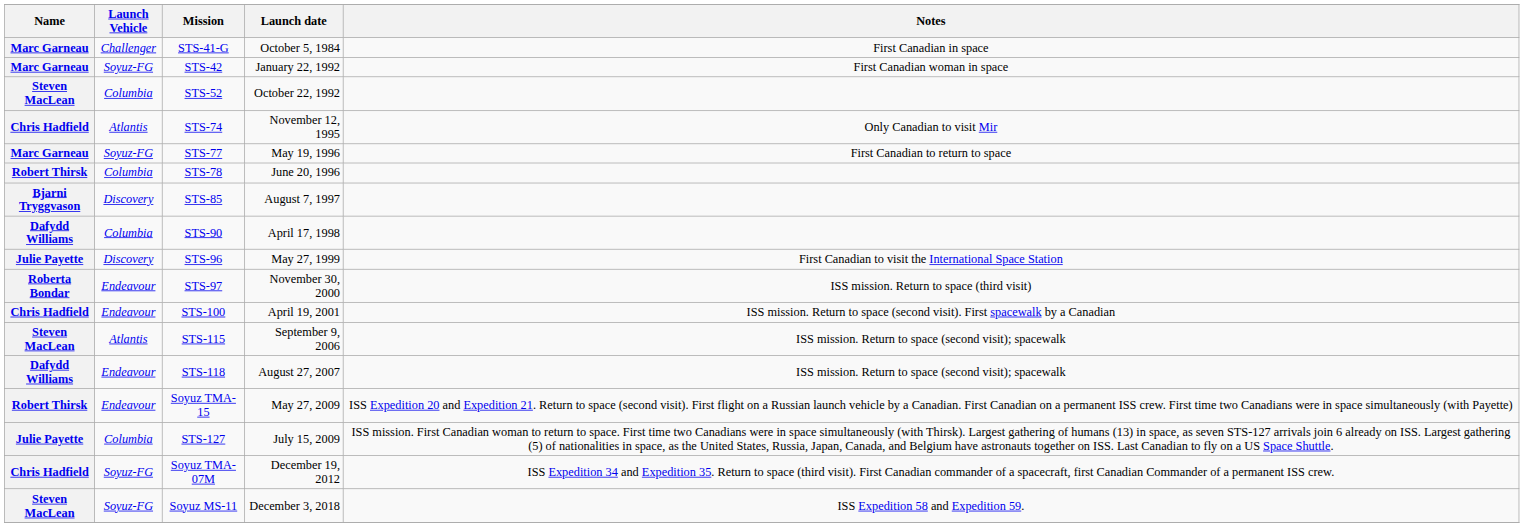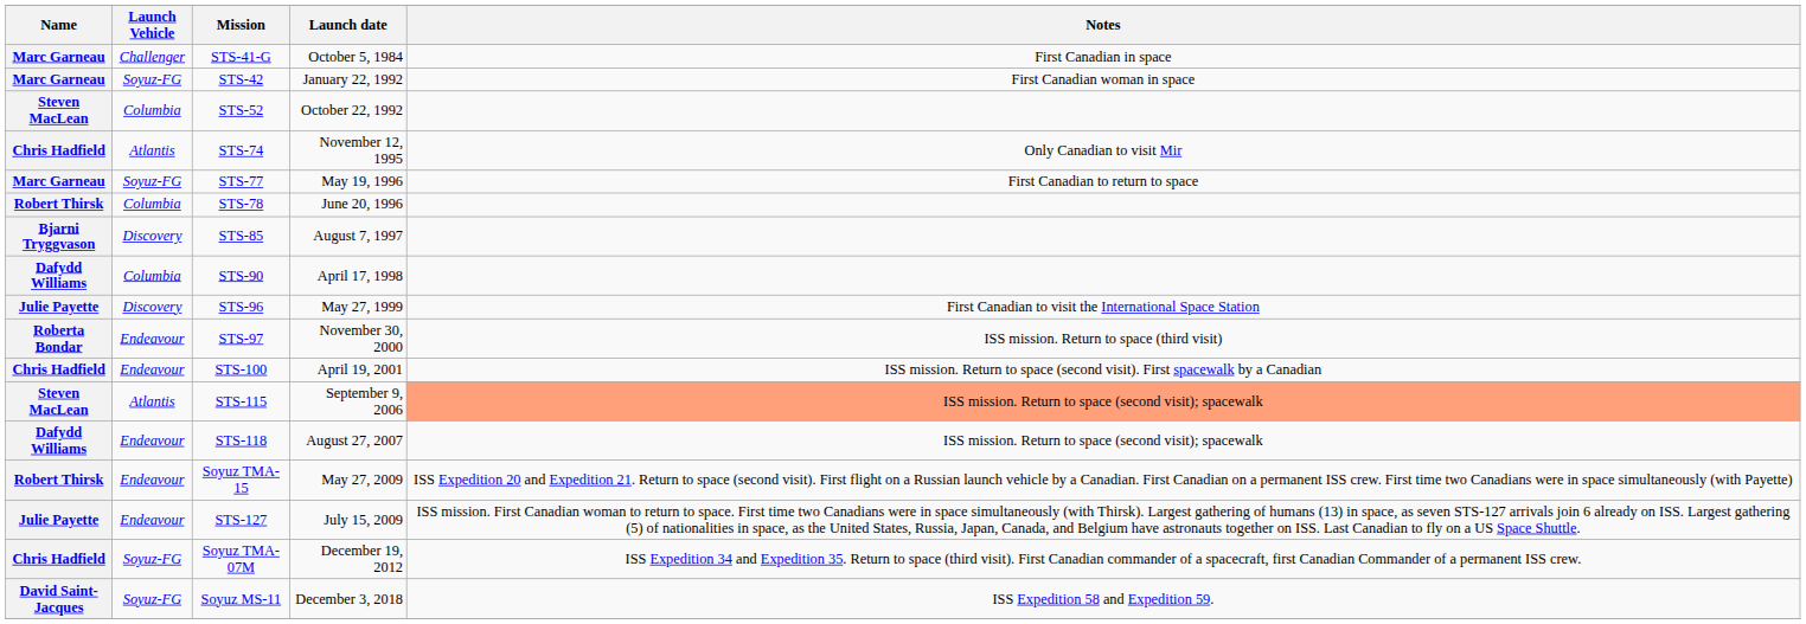 <table class="wikitable sortable plainrowheaders" style="text-align:center;">
 <tr>
 </tr>
 <tr>
 <th scope="col" style="width:110px;">Name</th>
 <th scope="col" style="width:80px;"><a href='#'>Launch<br> Vehicle</a></th>
 <th scope="col" style="width:100px;">Mission</th>
 <th scope="col" style="width:120px;">Launch date</th>
 <th scope="col">Notes</th>
 </tr>
 <tr>
 <th scope="row"><a href='#'>Marc Garneau</a></th>
 <td><em><a href='#'>Challenger</a></em></td>
 <td><a href='#'>STS-41-G</a></td>
 <td align="right">October 5, 1984</td>
 <td>First Canadian in space</td>
 </tr>
 <tr>
 <th scope="row"><a href='#'>Marc Garneau</a></th>
 <td><em><a href='#'>Soyuz-FG</a></em></td>
 <td><a href='#'>STS-42</a></td>
 <td align="right">January 22, 1992</td>
 <td>First Canadian woman in space</td>
 </tr>
 <tr>
 <th scope="row"><a href='#'>Steven MacLean</a></th>
 <td><em><a href='#'>Columbia</a></em></td>
 <td><a href='#'>STS-52</a></td>
 <td align="right">October 22, 1992</td>
 <td></td>
 </tr>
 <tr>
 <th scope="row"><a href='#'>Chris Hadfield</a></th>
 <td><em><a href='#'>Atlantis</a></em></td>
 <td><a href='#'>STS-74</a></td>
 <td align="right">November 12, 1995</td>
 <td>Only Canadian to visit <a href='#'>Mir</a></td>
 </tr>
 <tr>
 <th scope="row"><a href='#'>Marc Garneau</a></th>
 <td><em><a href='#'>Soyuz-FG</a></em></td>
 <td><a href='#'>STS-77</a></td>
 <td align="right">May 19, 1996</td>
 <td>First Canadian to return to space</td>
 </tr>
 <tr>
 <th scope="row"><a href='#'>Robert Thirsk</a></th>
 <td><em><a href='#'>Columbia</a></em></td>
 <td><a href='#'>STS-78</a></td>
 <td align="right">June 20, 1996</td>
 <td></td>
 </tr>
 <tr>
 <th scope="row"><a href='#'>Bjarni Tryggvason</a></th>
 <td><em><a href='#'>Discovery</a></em></td>
 <td><a href='#'>STS-85</a></td>
 <td align="right">August 7, 1997</td>
 <td></td>
 </tr>
 <tr>
 <th scope="row"><a href='#'>Dafydd Williams</a></th>
 <td><em><a href='#'>Columbia</a></em></td>
 <td><a href='#'>STS-90</a></td>
 <td align="right">April 17, 1998</td>
 <td></td>
 </tr>
 <tr>
 <th scope="row"><a href='#'>Julie Payette</a></th>
 <td><em><a href='#'>Discovery</a></em></td>
 <td><a href='#'>STS-96</a></td>
 <td align="right">May 27, 1999</td>
 <td>First Canadian to visit the <a href='#'>International Space Station</a></td>
 </tr>
 <tr>
 <th scope="row"><a href='#'>Roberta Bondar</a></th>
 <td><em><a href='#'>Endeavour</a></em></td>
 <td><a href='#'>STS-97</a></td>
 <td align="right">November 30, 2000</td>
 <td>ISS mission. Return to space (third visit)</td>
 </tr>
 <tr>
 <th scope="row"><a href='#'>Chris Hadfield</a></th>
 <td><em><a href='#'>Endeavour</a></em></td>
 <td><a href='#'>STS-100</a></td>
 <td align="right">April 19, 2001</td>
 <td>ISS mission. Return to space (second visit). First <a href='#'>spacewalk</a> by a Canadian</td>
 </tr>
 <tr>
 <th scope="row"><a href='#'>Steven MacLean</a></th>
 <td><em><a href='#'>Atlantis</a></em></td>
 <td><a href='#'>STS-115</a></td>
 <td align="right">September 9, 2006</td>
-<td>ISS mission. Return to space (second visit); spacewalk</td>
+<td style="background: lightsalmon;">ISS mission. Return to space (second visit); spacewalk</td>
 </tr>
 <tr>
 <th scope="row"><a href='#'>Dafydd Williams</a></th>
 <td><em><a href='#'>Endeavour</a></em></td>
 <td><a href='#'>STS-118</a></td>
 <td align="right">August 27, 2007</td>
 <td>ISS mission. Return to space (second visit); spacewalk</td>
 </tr>
 <tr>
 <th scope="row"><a href='#'>Robert Thirsk</a></th>
 <td><em><a href='#'>Endeavour</a></em></td>
 <td><a href='#'>Soyuz TMA-15</a></td>
 <td align="right">May 27, 2009</td>
 <td>ISS <a href='#'>Expedition 20</a> and <a href='#'>Expedition 21</a>. Return to space (second visit). First flight on a Russian launch vehicle by a Canadian. First Canadian on a permanent ISS crew. First time two Canadians were in space simultaneously (with Payette)</td>
 </tr>
 <tr>
 <th scope="row"><a href='#'>Julie Payette</a></th>
-<td><em><a href='#'>Columbia</a></em></td>
+<td><em><a href='#'>Endeavour</a></em></td>
 <td><a href='#'>STS-127</a></td>
 <td align="right">July 15, 2009</td>
 <td>ISS mission. First Canadian woman to return to space. First time two Canadians were in space simultaneously (with Thirsk). Largest gathering of humans (13) in space, as seven STS-127 arrivals join 6 already on ISS. Largest gathering (5) of nationalities in space, as the United States, Russia, Japan, Canada, and Belgium have astronauts together on ISS. Last Canadian to fly on a US <a href='#'>Space Shuttle</a>.</td>
 </tr>
 <tr>
 <th scope="row"><a href='#'>Chris Hadfield</a></th>
 <td><em><a href='#'>Soyuz-FG</a></em></td>
 <td><a href='#'>Soyuz TMA-07M</a></td>
 <td align="right">December 19, 2012</td>
 <td>ISS <a href='#'>Expedition 34</a> and <a href='#'>Expedition 35</a>. Return to space (third visit). First Canadian commander of a spacecraft, first Canadian Commander of a permanent ISS crew.</td>
 </tr>
 <tr>
-<th scope="row"><a href='#'>Steven MacLean</a></th>
+<th scope="row"><a href='#'>David Saint-Jacques</a></th>
 <td><em><a href='#'>Soyuz-FG</a></em></td>
 <td><a href='#'>Soyuz MS-11</a></td>
 <td align="right">December 3, 2018</td>
 <td>ISS <a href='#'>Expedition 58</a> and <a href='#'>Expedition 59</a>.</td>
 </tr>
 <tr>
 </tr>
 </table>
